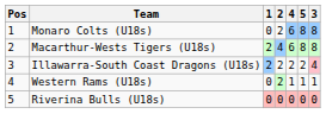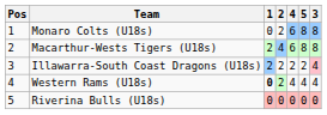 <table class="wikitable">
 <tr>
 <th>Pos</th>
 <th>Team</th>
 <th>1</th>
 <th>2</th>
 <th>4</th>
 <th>5</th>
 <th>3</th>
 </tr>
 <tr>
 <td>1</td>
 <td> Monaro Colts (U18s)</td>
 <td>0</td>
 <td>2</td>
 <td style="background:#99ccff;">6</td>
 <td style="background:#99ccff;">8</td>
 <td style="background:#99ccff;">8</td>
 </tr>
 <tr>
 <td>2</td>
 <td> Macarthur-Wests Tigers (U18s)</td>
 <td style="background:#ccffcc;">2</td>
 <td style="background:#99ccff;">4</td>
 <td style="background:#ccffcc;">6</td>
 <td style="background:#ccffcc;">8</td>
 <td style="background:#ccffcc;">8</td>
 </tr>
 <tr>
 <td>3</td>
 <td> Illawarra-South Coast Dragons (U18s)</td>
 <td style="background:#99ccff;">2</td>
 <td>2</td>
 <td>2</td>
 <td>2</td>
 <td style="background: pink;">4</td>
 </tr>
 <tr>
 <td>4</td>
 <td> Western Rams (U18s)</td>
-<td>0</td>
+<td><strong>0</strong></td>
 <td style="background:#ccffcc;">2</td>
-<td>1</td>
-<td>1</td>
-<td>1</td>
+<td>4</td>
+<td>4</td>
+<td>4</td>
 </tr>
 <tr>
 <td>5</td>
 <td> Riverina Bulls (U18s)</td>
 <td style="background:#ffbbbb;">0</td>
 <td style="background:#ffbbbb;">0</td>
 <td style="background:#ffbbbb;">0</td>
 <td style="background:#ffbbbb;">0</td>
 <td style="background:#ffbbbb;">0</td>
 </tr>
 </table>
